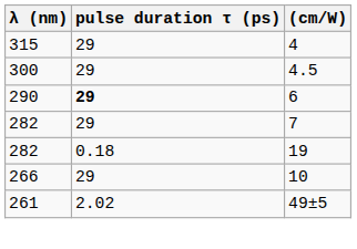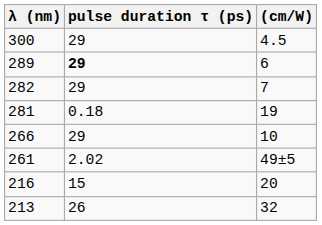 <table class="wikitable sortable">
 <tr>
 <th>λ (nm)</th>
 <th>pulse duration τ (ps)</th>
 <th> (cm/W)</th>
 </tr>
 <tr>
-<td>315</td>
-<td>29</td>
-<td>4</td>
-</tr>
-<tr>
 <td>300</td>
 <td>29</td>
 <td>4.5</td>
 </tr>
 <tr>
-<td>290</td>
+<td>289</td>
 <td><strong>29</strong></td>
 <td>6</td>
 </tr>
 <tr>
 <td>282</td>
 <td>29</td>
 <td>7</td>
 </tr>
 <tr>
-<td>282</td>
+<td>281</td>
 <td>0.18</td>
 <td>19</td>
 </tr>
 <tr>
 <td>266</td>
 <td>29</td>
 <td>10</td>
 </tr>
 <tr>
 <td>261</td>
 <td>2.02</td>
 <td>49±5</td>
 </tr>
+<tr>
+<td>216</td>
+<td>15</td>
+<td>20</td>
+</tr>
+<tr>
+<td>213</td>
+<td>26</td>
+<td>32</td>
+</tr>
 </table>
